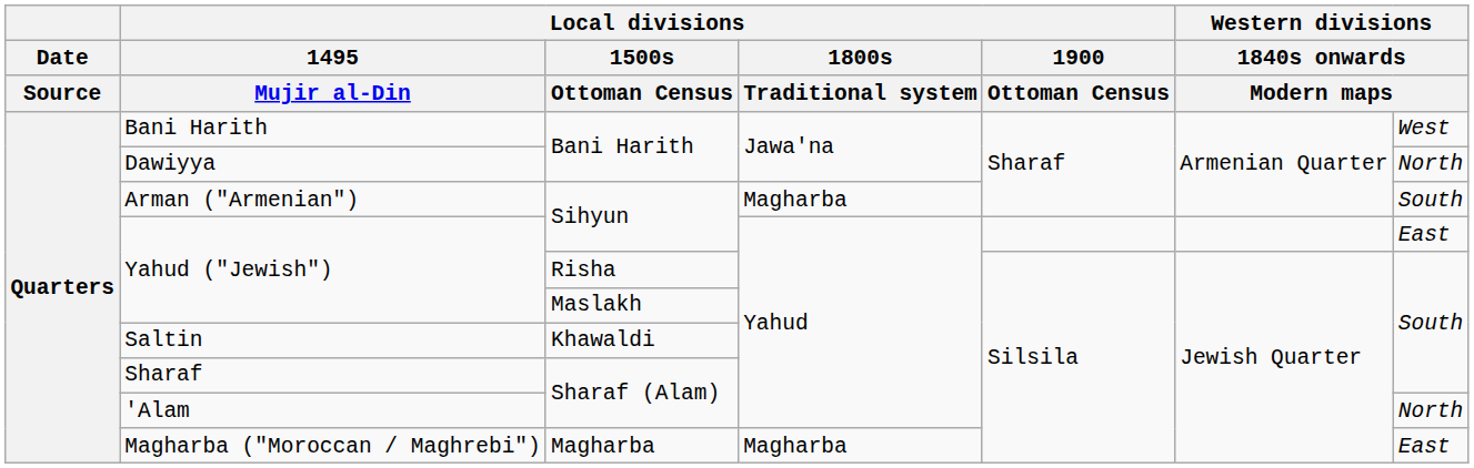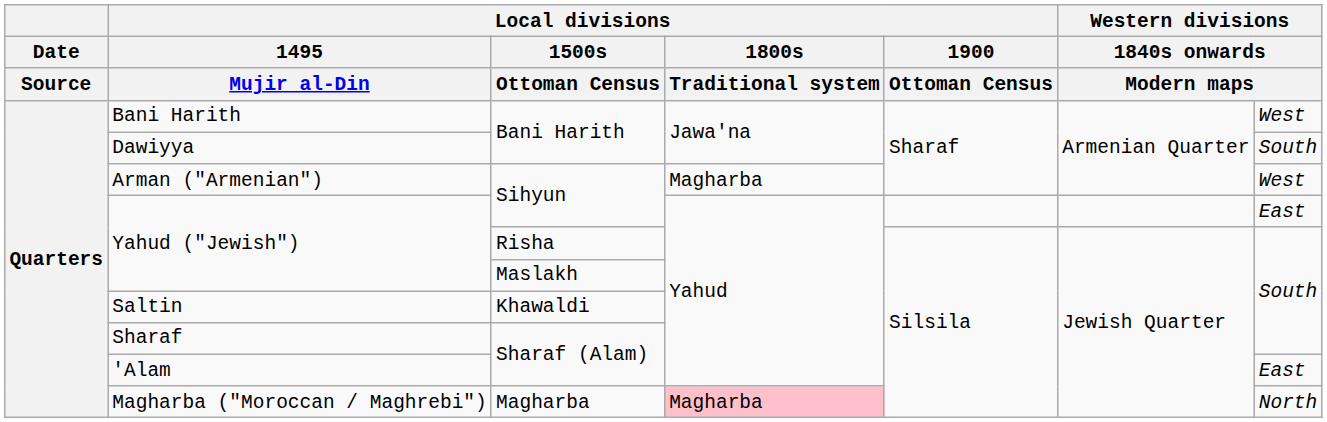 <table class="wikitable">
 <tr>
 <th></th>
 <th colspan="4">Local divisions</th>
 <th colspan="2">Western divisions</th>
 </tr>
 <tr>
 <th>Date</th>
 <th>1495</th>
 <th>1500s</th>
 <th>1800s</th>
 <th>1900</th>
 <th colspan="2">1840s onwards</th>
 </tr>
 <tr>
 <th>Source</th>
 <th><a href='#'>Mujir al-Din</a></th>
 <th>Ottoman Census</th>
 <th>Traditional system</th>
 <th>Ottoman Census</th>
 <th colspan="2">Modern maps</th>
 </tr>
 <tr>
 <th rowspan="10">Quarters</th>
 <td>Bani Harith</td>
 <td rowspan="2">Bani Harith</td>
 <td rowspan="2">Jawa'na</td>
 <td rowspan="3">Sharaf</td>
 <td rowspan="3">Armenian Quarter</td>
 <td><em>West</em></td>
 </tr>
 <tr>
 <td>Dawiyya</td>
-<td><em>North</em></td>
+<td><em>South</em></td>
 </tr>
 <tr>
 <td>Arman ("Armenian")</td>
 <td rowspan="2">Sihyun</td>
 <td>Magharba</td>
-<td><em>South</em></td>
+<td><em>West</em></td>
 </tr>
 <tr>
 <td rowspan="3">Yahud ("Jewish")</td>
 <td rowspan="6">Yahud</td>
 <td></td>
 <td></td>
 <td><em>East</em></td>
 </tr>
 <tr>
 <td>Risha</td>
 <td rowspan="6">Silsila</td>
 <td rowspan="6">Jewish Quarter</td>
 <td rowspan="4"><em>South</em></td>
 </tr>
 <tr>
 <td>Maslakh</td>
 </tr>
 <tr>
 <td>Saltin</td>
 <td>Khawaldi</td>
 </tr>
 <tr>
 <td>Sharaf</td>
 <td rowspan="2">Sharaf (Alam)</td>
 </tr>
 <tr>
 <td>'Alam</td>
-<td><em>North</em></td>
+<td><em>East</em></td>
 </tr>
 <tr>
 <td>Magharba ("Moroccan / Maghrebi")</td>
 <td>Magharba</td>
-<td>Magharba</td>
-<td><em>East</em></td>
+<td style="background: pink;">Magharba</td>
+<td><em>North</em></td>
 </tr>
 </table>
